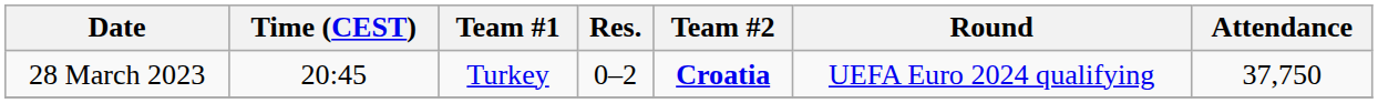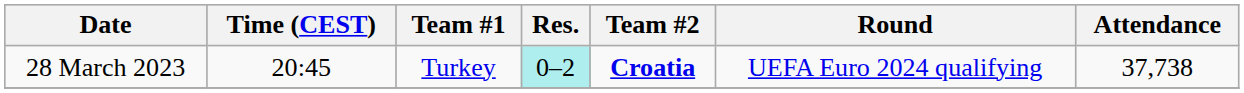 <table class="wikitable"  style="text-align:center; width:60%;">
 <tr>
 <th>Date</th>
 <th>Time (<a href='#'>CEST</a>)</th>
 <th>Team #1</th>
 <th>Res.</th>
 <th>Team #2</th>
 <th>Round</th>
 <th>Attendance</th>
 </tr>
 <tr>
 <td>28 March 2023</td>
 <td>20:45</td>
 <td> <a href='#'>Turkey</a></td>
-<td style="text-align:center;">0–2</td>
+<td style="background: paleturquoise; text-align:center;">0–2</td>
 <td><strong> <a href='#'>Croatia</a></strong></td>
 <td><a href='#'>UEFA Euro 2024 qualifying</a></td>
-<td style="text-align:center;">37,750</td>
+<td style="text-align:center;">37,738</td>
 </tr>
 <tr>
 </tr>
 </table>
